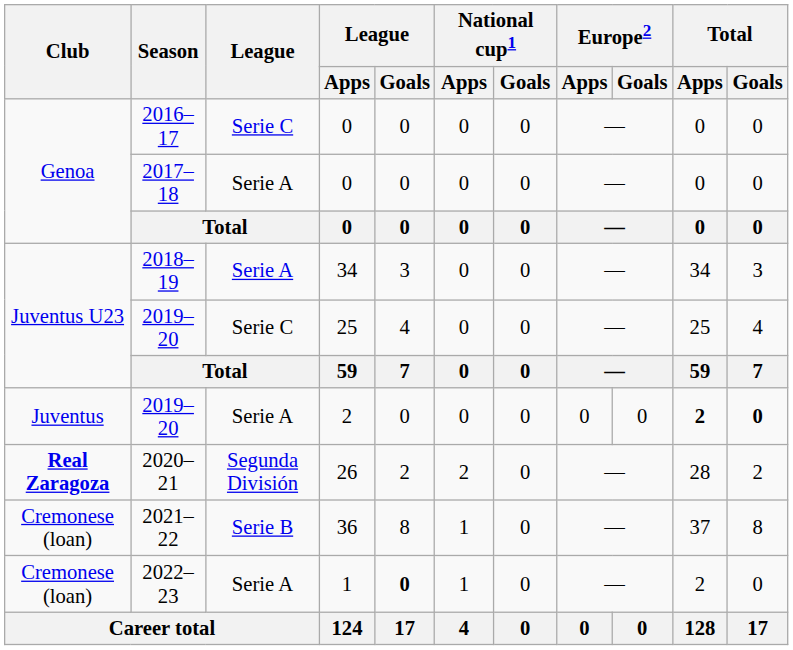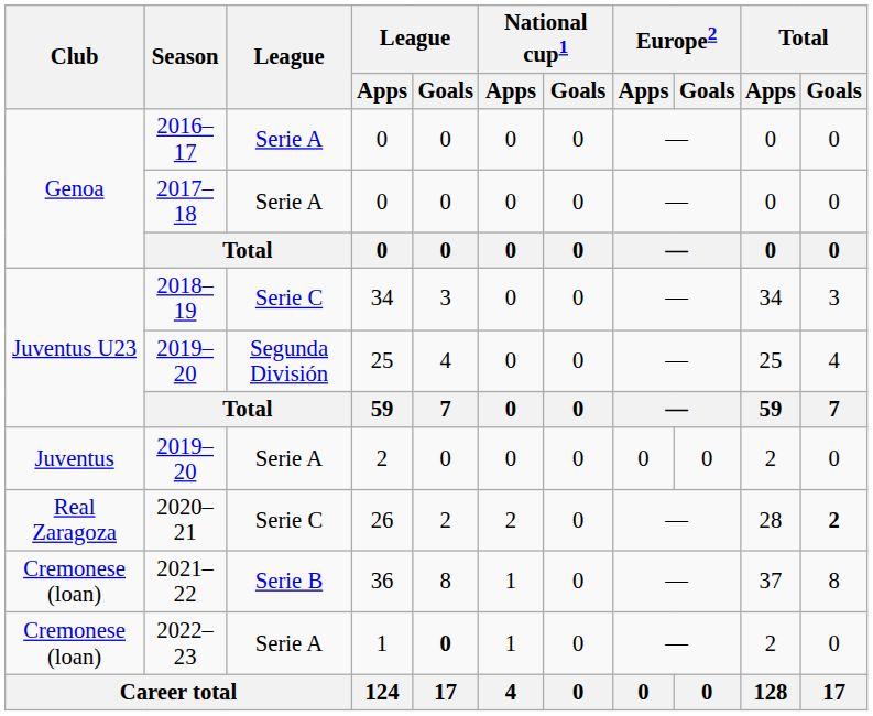 <table class="wikitable" style="text-align:center">
 <tr>
 <th rowspan="2">Club</th>
 <th rowspan="2">Season</th>
 <th rowspan="2">League</th>
 <th colspan="2">League</th>
 <th colspan="2">National cup<sup><a href='#'>1</a></sup></th>
 <th colspan="2">Europe<sup><a href='#'>2</a></sup></th>
 <th colspan="2">Total</th>
 </tr>
 <tr>
 <th>Apps</th>
 <th>Goals</th>
 <th>Apps</th>
 <th>Goals</th>
 <th>Apps</th>
 <th>Goals</th>
 <th>Apps</th>
 <th>Goals</th>
 </tr>
 <tr>
 <td rowspan="3"><a href='#'>Genoa</a></td>
 <td><a href='#'>2016–17</a></td>
-<td><a href='#'>Serie C</a></td>
+<td><a href='#'>Serie A</a></td>
 <td>0</td>
 <td>0</td>
 <td>0</td>
 <td>0</td>
 <td colspan="2">—</td>
 <td>0</td>
 <td>0</td>
 </tr>
 <tr>
 <td><a href='#'>2017–18</a></td>
 <td>Serie A</td>
 <td>0</td>
 <td>0</td>
 <td>0</td>
 <td>0</td>
 <td colspan="2">—</td>
 <td>0</td>
 <td>0</td>
 </tr>
 <tr>
 <th colspan="2">Total</th>
 <th>0</th>
 <th>0</th>
 <th>0</th>
 <th>0</th>
 <th colspan="2">—</th>
 <th>0</th>
 <th>0</th>
 </tr>
 <tr>
 <td rowspan="3"><a href='#'>Juventus U23</a></td>
 <td><a href='#'>2018–19</a></td>
-<td><a href='#'>Serie A</a></td>
+<td><a href='#'>Serie C</a></td>
 <td>34</td>
 <td>3</td>
 <td>0</td>
 <td>0</td>
 <td colspan="2">—</td>
 <td>34</td>
 <td>3</td>
 </tr>
 <tr>
 <td><a href='#'>2019–20</a></td>
-<td>Serie C</td>
+<td><a href='#'>Segunda División</a></td>
 <td>25</td>
 <td>4</td>
 <td>0</td>
 <td>0</td>
 <td colspan="2">—</td>
 <td>25</td>
 <td>4</td>
 </tr>
 <tr>
 <th colspan="2">Total</th>
 <th>59</th>
 <th>7</th>
 <th>0</th>
 <th>0</th>
 <th colspan="2">—</th>
 <th>59</th>
 <th>7</th>
 </tr>
 <tr>
 <td rowspan="1"><a href='#'>Juventus</a></td>
 <td><a href='#'>2019–20</a></td>
 <td rowspan="1">Serie A</td>
 <td>2</td>
 <td>0</td>
 <td>0</td>
 <td>0</td>
 <td>0</td>
 <td>0</td>
-<td><strong>2</strong></td>
-<td><strong>0</strong></td>
+<td>2</td>
+<td>0</td>
 </tr>
 <tr>
-<td><strong><a href='#'>Real Zaragoza</a></strong></td>
+<td><a href='#'>Real Zaragoza</a></td>
 <td>2020–21</td>
-<td><a href='#'>Segunda División</a></td>
+<td>Serie C</td>
 <td>26</td>
 <td>2</td>
 <td>2</td>
 <td>0</td>
 <td colspan="2">—</td>
 <td>28</td>
-<td>2</td>
+<td><strong>2</strong></td>
 </tr>
 <tr>
 <td><a href='#'>Cremonese</a> (loan)</td>
 <td>2021–22</td>
 <td><a href='#'>Serie B</a></td>
 <td>36</td>
 <td>8</td>
 <td>1</td>
 <td>0</td>
 <td colspan="2">—</td>
 <td>37</td>
 <td>8</td>
 </tr>
 <tr>
 <td><a href='#'>Cremonese</a> (loan)</td>
 <td>2022–23</td>
 <td>Serie A</td>
 <td>1</td>
 <td><strong>0</strong></td>
 <td>1</td>
 <td>0</td>
 <td colspan="2">—</td>
 <td>2</td>
 <td>0</td>
 </tr>
 <tr>
 <th colspan="3">Career total</th>
 <th>124</th>
 <th>17</th>
 <th>4</th>
 <th>0</th>
 <th>0</th>
 <th>0</th>
 <th>128</th>
 <th>17</th>
 </tr>
 </table>
